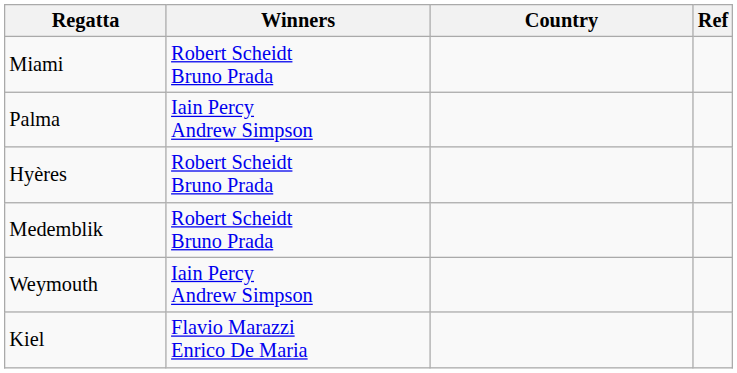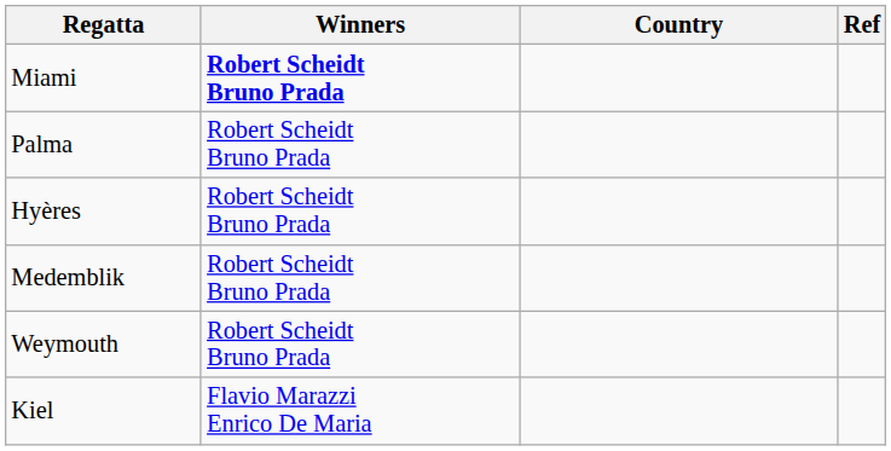 <table class="wikitable">
 <tr>
 <th width=120>Regatta</th>
 <th style="width:200px;">Winners</th>
 <th style="width:200px;">Country</th>
 <th>Ref</th>
 </tr>
 <tr>
 <td>Miami</td>
-<td><a href='#'>Robert Scheidt</a><br><a href='#'>Bruno Prada</a></td>
+<td><strong><a href='#'>Robert Scheidt</a><br><a href='#'>Bruno Prada</a></strong></td>
 <td></td>
 <td></td>
 </tr>
 <tr>
 <td>Palma</td>
-<td><a href='#'>Iain Percy</a><br><a href='#'>Andrew Simpson</a></td>
+<td><a href='#'>Robert Scheidt</a><br><a href='#'>Bruno Prada</a></td>
 <td></td>
 <td></td>
 </tr>
 <tr>
 <td>Hyères</td>
 <td><a href='#'>Robert Scheidt</a><br><a href='#'>Bruno Prada</a></td>
 <td></td>
 <td></td>
 </tr>
 <tr>
 <td>Medemblik</td>
 <td><a href='#'>Robert Scheidt</a><br><a href='#'>Bruno Prada</a></td>
 <td></td>
 <td></td>
 </tr>
 <tr>
 <td>Weymouth</td>
-<td><a href='#'>Iain Percy</a><br><a href='#'>Andrew Simpson</a></td>
+<td><a href='#'>Robert Scheidt</a><br><a href='#'>Bruno Prada</a></td>
 <td></td>
 <td></td>
 </tr>
 <tr>
 <td>Kiel</td>
 <td><a href='#'>Flavio Marazzi</a><br><a href='#'>Enrico De Maria</a></td>
 <td></td>
 <td></td>
 </tr>
 </table>
